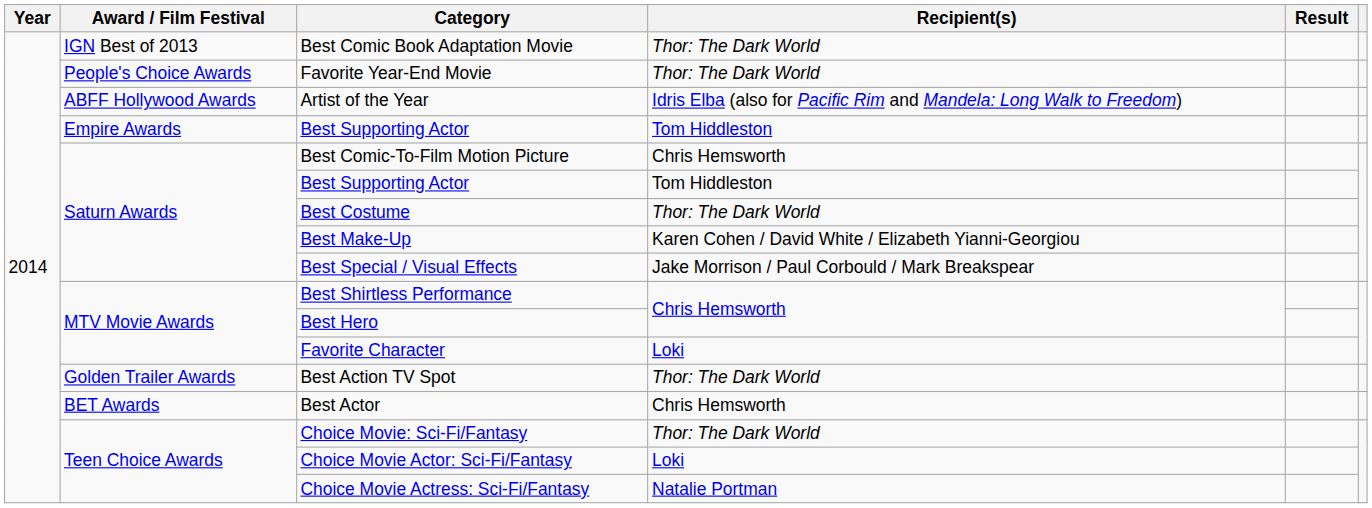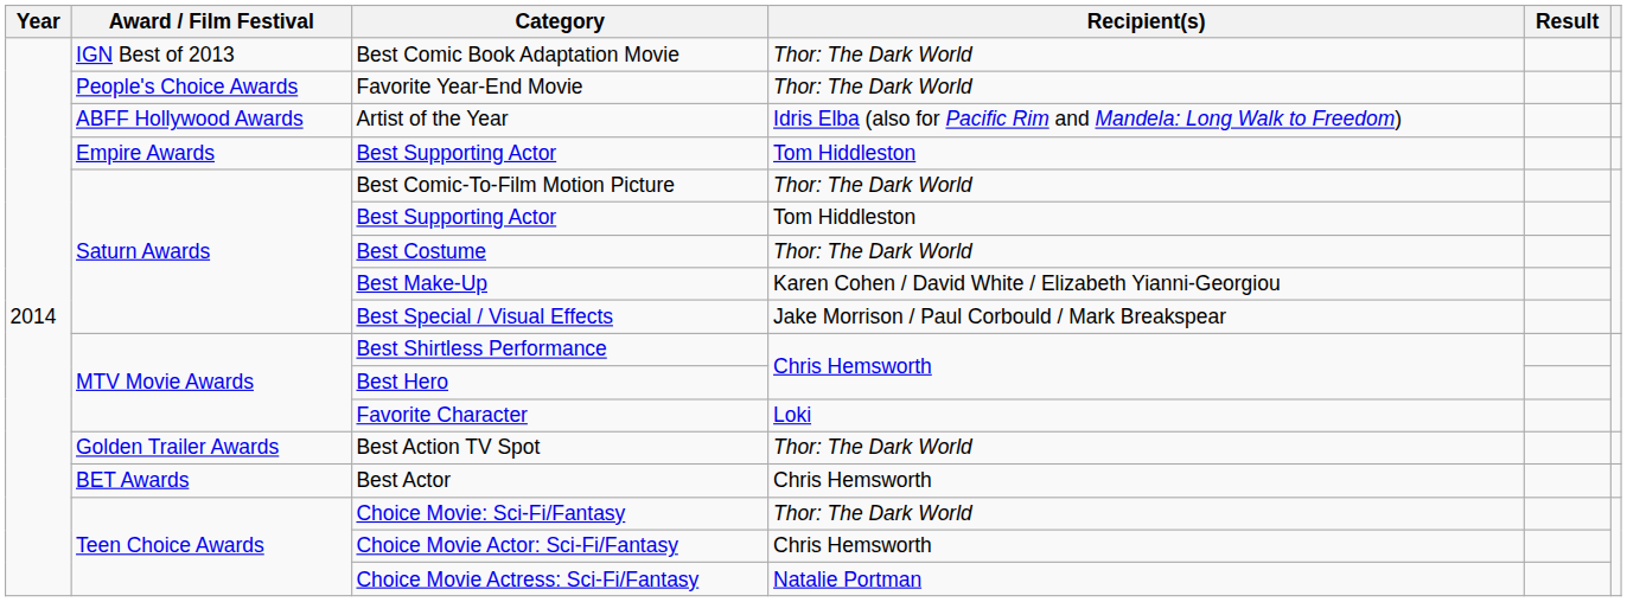 <table class="wikitable plainrowheaders sortable" style="width: 99%;">
 <tr>
 <th scope="col">Year</th>
 <th scope="col">Award / Film Festival</th>
 <th scope="col">Category</th>
 <th scope="col">Recipient(s)</th>
 <th scope="col">Result</th>
 <th scope="col" class="unsortable"></th>
 </tr>
 <tr>
 <td rowspan="17">2014</td>
 <td><a href='#'>IGN</a> Best of 2013</td>
 <td>Best Comic Book Adaptation Movie</td>
 <td><em>Thor: The Dark World</em></td>
 <td></td>
 <td style="text-align:center;"></td>
 </tr>
 <tr>
 <td><a href='#'>People's Choice Awards</a></td>
 <td>Favorite Year-End Movie</td>
 <td><em>Thor: The Dark World</em></td>
 <td></td>
 <td style="text-align:center;"></td>
 </tr>
 <tr>
 <td><a href='#'>ABFF Hollywood Awards</a></td>
 <td>Artist of the Year</td>
 <td><a href='#'>Idris Elba</a> (also for <em><a href='#'>Pacific Rim</a></em> and <em><a href='#'>Mandela: Long Walk to Freedom</a></em>)</td>
 <td></td>
 <td style="text-align:center;"></td>
 </tr>
 <tr>
 <td><a href='#'>Empire Awards</a></td>
 <td><a href='#'>Best Supporting Actor</a></td>
 <td><a href='#'>Tom Hiddleston</a></td>
 <td></td>
 <td style="text-align:center;"></td>
 </tr>
 <tr>
 <td rowspan="5"><a href='#'>Saturn Awards</a></td>
 <td>Best Comic-To-Film Motion Picture</td>
-<td>Chris Hemsworth</td>
+<td><em>Thor: The Dark World</em></td>
 <td></td>
 <td rowspan="5" style="text-align:center;"></td>
 </tr>
 <tr>
 <td><a href='#'>Best Supporting Actor</a></td>
 <td>Tom Hiddleston</td>
 <td></td>
 </tr>
 <tr>
 <td><a href='#'>Best Costume</a></td>
 <td><em>Thor: The Dark World</em></td>
 <td></td>
 </tr>
 <tr>
 <td><a href='#'>Best Make-Up</a></td>
 <td>Karen Cohen / David White / Elizabeth Yianni-Georgiou</td>
 <td></td>
 </tr>
 <tr>
 <td><a href='#'>Best Special / Visual Effects</a></td>
 <td>Jake Morrison / Paul Corbould / Mark Breakspear</td>
 <td></td>
 </tr>
 <tr>
 <td rowspan="3"><a href='#'>MTV Movie Awards</a></td>
 <td><a href='#'>Best Shirtless Performance</a></td>
 <td rowspan="2"><a href='#'>Chris Hemsworth</a></td>
 <td></td>
 <td rowspan="3" style="text-align:center;"></td>
 </tr>
 <tr>
 <td><a href='#'>Best Hero</a></td>
 <td></td>
 </tr>
 <tr>
 <td><a href='#'>Favorite Character</a></td>
 <td><a href='#'>Loki</a></td>
 <td></td>
 </tr>
 <tr>
 <td><a href='#'>Golden Trailer Awards</a></td>
 <td>Best Action TV Spot</td>
 <td><em>Thor: The Dark World</em></td>
 <td></td>
 <td style="text-align:center;"></td>
 </tr>
 <tr>
 <td><a href='#'>BET Awards</a></td>
 <td>Best Actor</td>
 <td>Chris Hemsworth</td>
 <td></td>
 <td style="text-align:center;"></td>
 </tr>
 <tr>
 <td rowspan="3"><a href='#'>Teen Choice Awards</a></td>
 <td><a href='#'>Choice Movie: Sci-Fi/Fantasy</a></td>
 <td><em>Thor: The Dark World</em></td>
 <td></td>
 <td rowspan="3" style="text-align:center;"></td>
 </tr>
 <tr>
 <td><a href='#'>Choice Movie Actor: Sci-Fi/Fantasy</a></td>
-<td><a href='#'>Loki</a></td>
+<td>Chris Hemsworth</td>
 <td></td>
 </tr>
 <tr>
 <td><a href='#'>Choice Movie Actress: Sci-Fi/Fantasy</a></td>
 <td><a href='#'>Natalie Portman</a></td>
 <td></td>
 </tr>
 </table>
